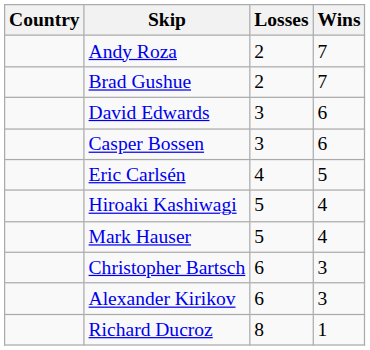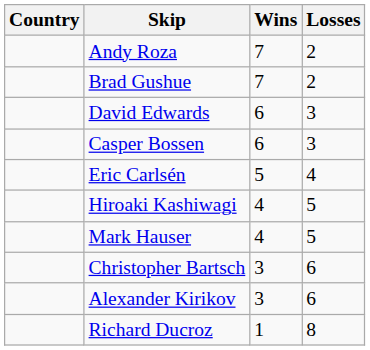 <table class="wikitable">
 <tr>
 <th>Country</th>
 <th>Skip</th>
+<th>Wins</th>
 <th>Losses</th>
-<th>Wins</th>
 </tr>
 <tr>
 <td></td>
 <td><a href='#'>Andy Roza</a></td>
+<td>7</td>
 <td>2</td>
-<td>7</td>
 </tr>
 <tr>
 <td></td>
 <td><a href='#'>Brad Gushue</a></td>
+<td>7</td>
 <td>2</td>
-<td>7</td>
 </tr>
 <tr>
 <td></td>
 <td><a href='#'>David Edwards</a></td>
+<td>6</td>
+<td>3</td>
+</tr>
+<tr>
+<td></td>
+<td><a href='#'>Casper Bossen</a></td>
+<td>6</td>
+<td>3</td>
+</tr>
+<tr>
+<td></td>
+<td><a href='#'>Eric Carlsén</a></td>
+<td>5</td>
+<td>4</td>
+</tr>
+<tr>
+<td></td>
+<td><a href='#'>Hiroaki Kashiwagi</a></td>
+<td>4</td>
+<td>5</td>
+</tr>
+<tr>
+<td></td>
+<td><a href='#'>Mark Hauser</a></td>
+<td>4</td>
+<td>5</td>
+</tr>
+<tr>
+<td></td>
+<td><a href='#'>Christopher Bartsch</a></td>
 <td>3</td>
 <td>6</td>
 </tr>
 <tr>
 <td></td>
-<td><a href='#'>Casper Bossen</a></td>
+<td><a href='#'>Alexander Kirikov</a></td>
 <td>3</td>
 <td>6</td>
 </tr>
 <tr>
 <td></td>
-<td><a href='#'>Eric Carlsén</a></td>
-<td>4</td>
-<td>5</td>
-</tr>
-<tr>
-<td></td>
-<td><a href='#'>Hiroaki Kashiwagi</a></td>
-<td>5</td>
-<td>4</td>
-</tr>
-<tr>
-<td></td>
-<td><a href='#'>Mark Hauser</a></td>
-<td>5</td>
-<td>4</td>
-</tr>
-<tr>
-<td></td>
-<td><a href='#'>Christopher Bartsch</a></td>
-<td>6</td>
-<td>3</td>
-</tr>
-<tr>
-<td></td>
-<td><a href='#'>Alexander Kirikov</a></td>
-<td>6</td>
-<td>3</td>
-</tr>
-<tr>
-<td></td>
 <td><a href='#'>Richard Ducroz</a></td>
+<td>1</td>
 <td>8</td>
-<td>1</td>
 </tr>
 </table>
